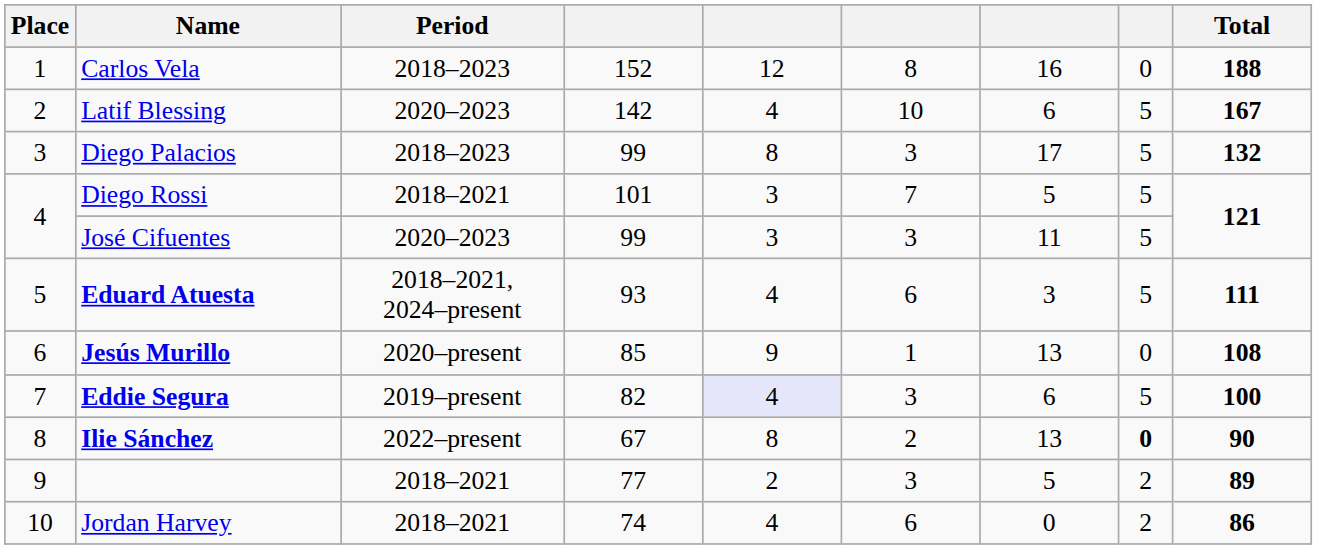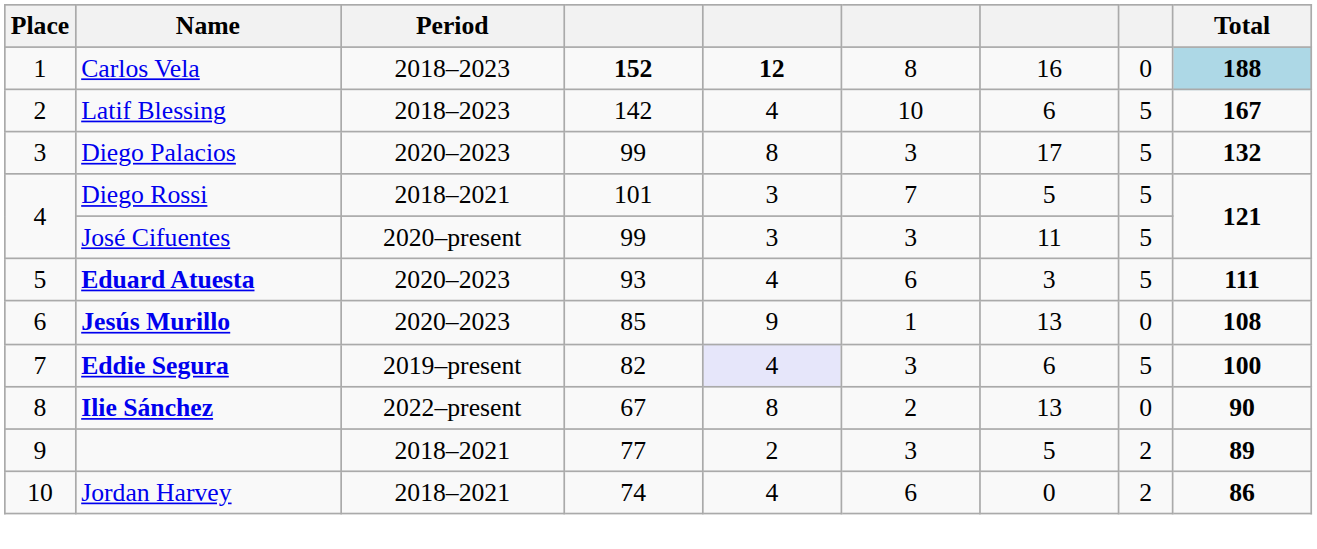 <table class="wikitable sortable" style="font-size: 95%; text-align: center;">
 <tr>
 <th width=30>Place</th>
 <th width=150>Name</th>
 <th width=125>Period</th>
 <th width=75></th>
 <th width=75></th>
 <th width=75></th>
 <th width=75></th>
 <th width=25></th>
 <th width=75><strong>Total</strong></th>
 </tr>
 <tr>
 <td>1</td>
 <td align="left"><strong></strong> <a href='#'>Carlos Vela</a></td>
 <td>2018–2023</td>
-<td>152</td>
-<td>12</td>
+<td><strong>152</strong></td>
+<td><strong>12</strong></td>
 <td>8</td>
 <td>16</td>
 <td>0</td>
-<td><strong>188</strong></td>
+<td style="background: lightblue;"><strong>188</strong></td>
 </tr>
 <tr>
 <td>2</td>
 <td align="left"> <a href='#'>Latif Blessing</a></td>
-<td>2020–2023</td>
+<td>2018–2023</td>
 <td>142</td>
 <td>4</td>
 <td>10</td>
 <td>6</td>
 <td>5</td>
 <td><strong>167</strong></td>
 </tr>
 <tr>
 <td>3</td>
 <td align="left"> <a href='#'>Diego Palacios</a></td>
-<td>2018–2023</td>
+<td>2020–2023</td>
 <td>99</td>
 <td>8</td>
 <td>3</td>
 <td>17</td>
 <td>5</td>
 <td><strong>132</strong></td>
 </tr>
 <tr>
 <td rowspan="2">4</td>
 <td align="left"> <a href='#'>Diego Rossi</a></td>
 <td>2018–2021</td>
 <td>101</td>
 <td>3</td>
 <td>7</td>
 <td>5</td>
 <td>5</td>
 <td rowspan="2"><strong>121</strong></td>
 </tr>
 <tr>
 <td align="left"> <a href='#'>José Cifuentes</a></td>
-<td>2020–2023</td>
+<td>2020–present</td>
 <td>99</td>
 <td>3</td>
 <td>3</td>
 <td>11</td>
 <td>5</td>
 </tr>
 <tr>
 <td>5</td>
 <td align="left"> <strong><a href='#'>Eduard Atuesta</a></strong></td>
-<td>2018–2021,<br>2024–present</td>
+<td>2020–2023</td>
 <td>93</td>
 <td>4</td>
 <td>6</td>
 <td>3</td>
 <td>5</td>
 <td><strong>111</strong></td>
 </tr>
 <tr>
 <td>6</td>
 <td align="left"> <a href='#'><strong>Jesús Murillo</strong></a></td>
-<td>2020–present</td>
+<td>2020–2023</td>
 <td>85</td>
 <td>9</td>
 <td>1</td>
 <td>13</td>
 <td>0</td>
 <td><strong>108</strong></td>
 </tr>
 <tr>
 <td>7</td>
 <td align="left"> <strong><a href='#'>Eddie Segura</a></strong></td>
 <td>2019–present</td>
 <td>82</td>
 <td style="background: lavender;">4</td>
 <td>3</td>
 <td>6</td>
 <td>5</td>
 <td><strong>100</strong></td>
 </tr>
 <tr>
 <td>8</td>
 <td align="left"> <strong><a href='#'>Ilie Sánchez</a></strong></td>
 <td>2022–present</td>
 <td>67</td>
 <td>8</td>
 <td>2</td>
 <td>13</td>
-<td><strong>0</strong></td>
+<td>0</td>
 <td><strong>90</strong></td>
 </tr>
 <tr>
 <td>9</td>
 <td align="left"></td>
 <td>2018–2021</td>
 <td>77</td>
 <td>2</td>
 <td>3</td>
 <td>5</td>
 <td>2</td>
 <td><strong>89</strong></td>
 </tr>
 <tr>
 <td>10</td>
 <td align="left"> <a href='#'>Jordan Harvey</a></td>
 <td>2018–2021</td>
 <td>74</td>
 <td>4</td>
 <td>6</td>
 <td>0</td>
 <td>2</td>
 <td><strong>86</strong></td>
 </tr>
 </table>
